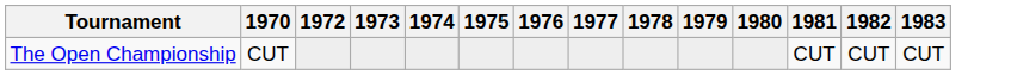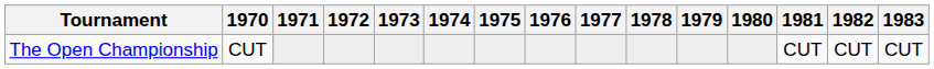 <table class="wikitable" style="font-size:95%;text-align:center;">
 <tr>
 <th>Tournament</th>
 <th>1970</th>
+<th>1971</th>
 <th>1972</th>
 <th>1973</th>
 <th>1974</th>
 <th>1975</th>
 <th>1976</th>
 <th>1977</th>
 <th>1978</th>
 <th>1979</th>
 <th>1980</th>
 <th>1981</th>
 <th>1982</th>
 <th>1983</th>
 </tr>
 <tr>
 <td align=left><a href='#'>The Open Championship</a></td>
 <td>CUT</td>
 <td style="background:#eeeeee;"></td>
 <td style="background:#eeeeee;"></td>
 <td style="background:#eeeeee;"></td>
 <td style="background:#eeeeee;"></td>
 <td style="background:#eeeeee;"></td>
 <td style="background:#eeeeee;"></td>
 <td style="background:#eeeeee;"></td>
 <td style="background:#eeeeee;"></td>
 <td style="background:#eeeeee;"></td>
+<td style="background:#eeeeee;"></td>
 <td>CUT</td>
 <td>CUT</td>
 <td>CUT</td>
 </tr>
 </table>
